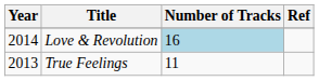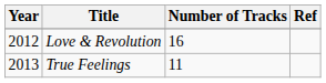 <table class="wikitable">
 <tr>
 <th>Year</th>
 <th>Title</th>
 <th>Number of Tracks</th>
 <th>Ref</th>
 </tr>
 <tr>
 </tr>
 <tr>
-<td>2014</td>
+<td>2012</td>
 <td><em>Love & Revolution</em></td>
-<td style="background: lightblue;">16</td>
+<td>16</td>
 <td></td>
 </tr>
 <tr>
 <td>2013</td>
 <td><em>True Feelings</em></td>
 <td>11</td>
 <td></td>
 </tr>
 </table>
